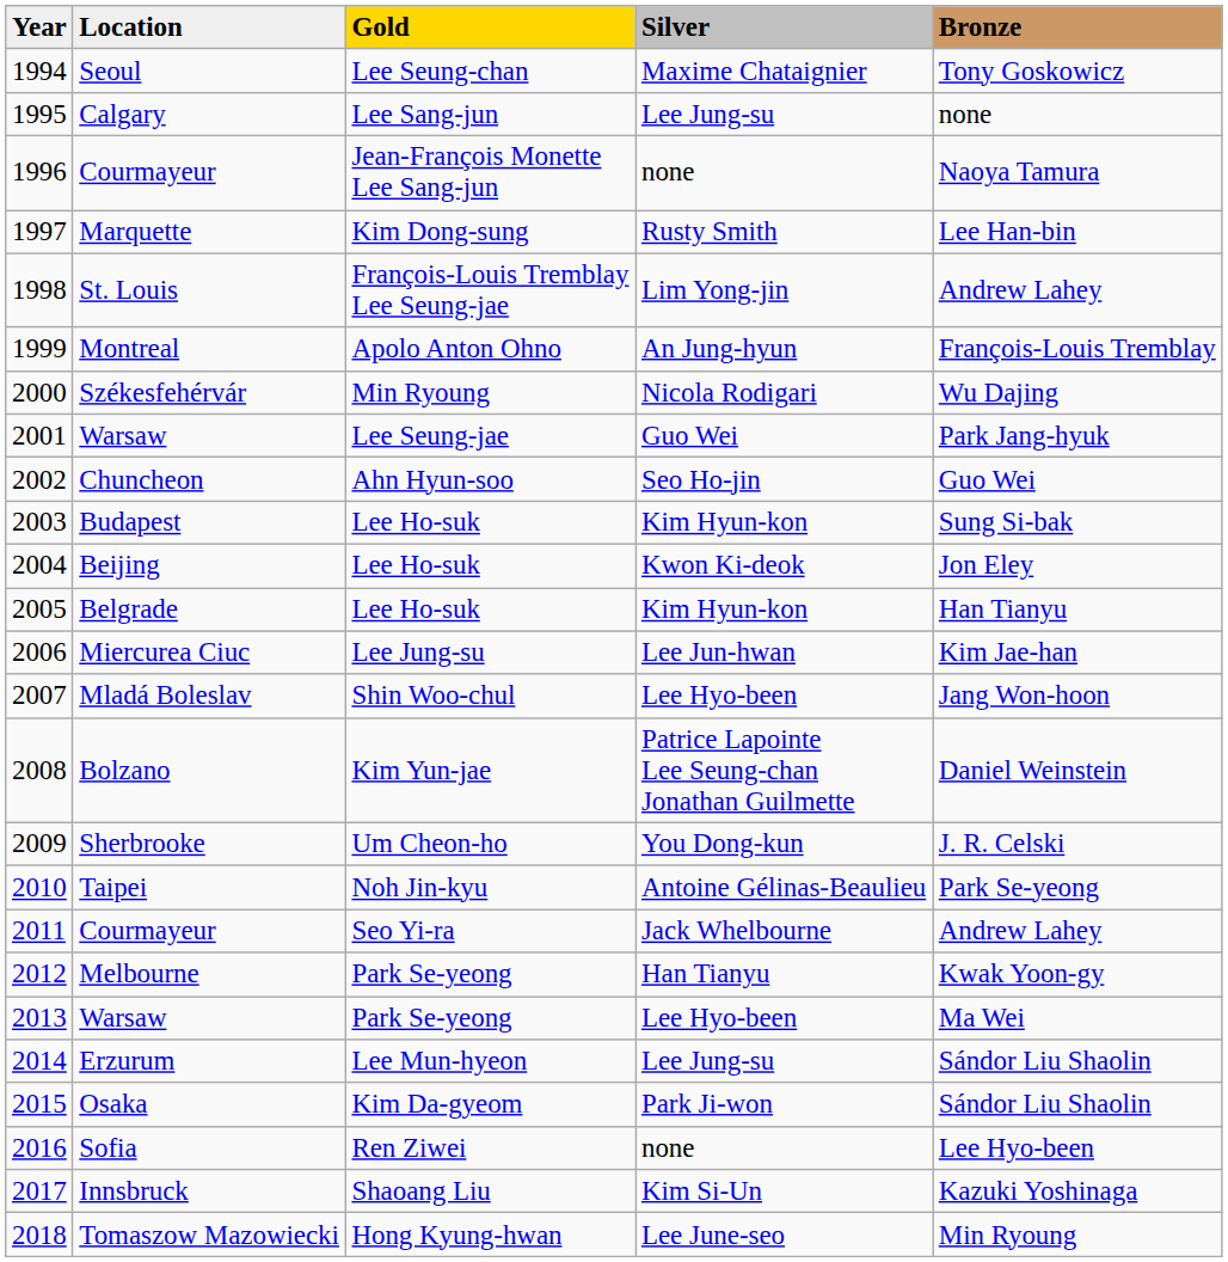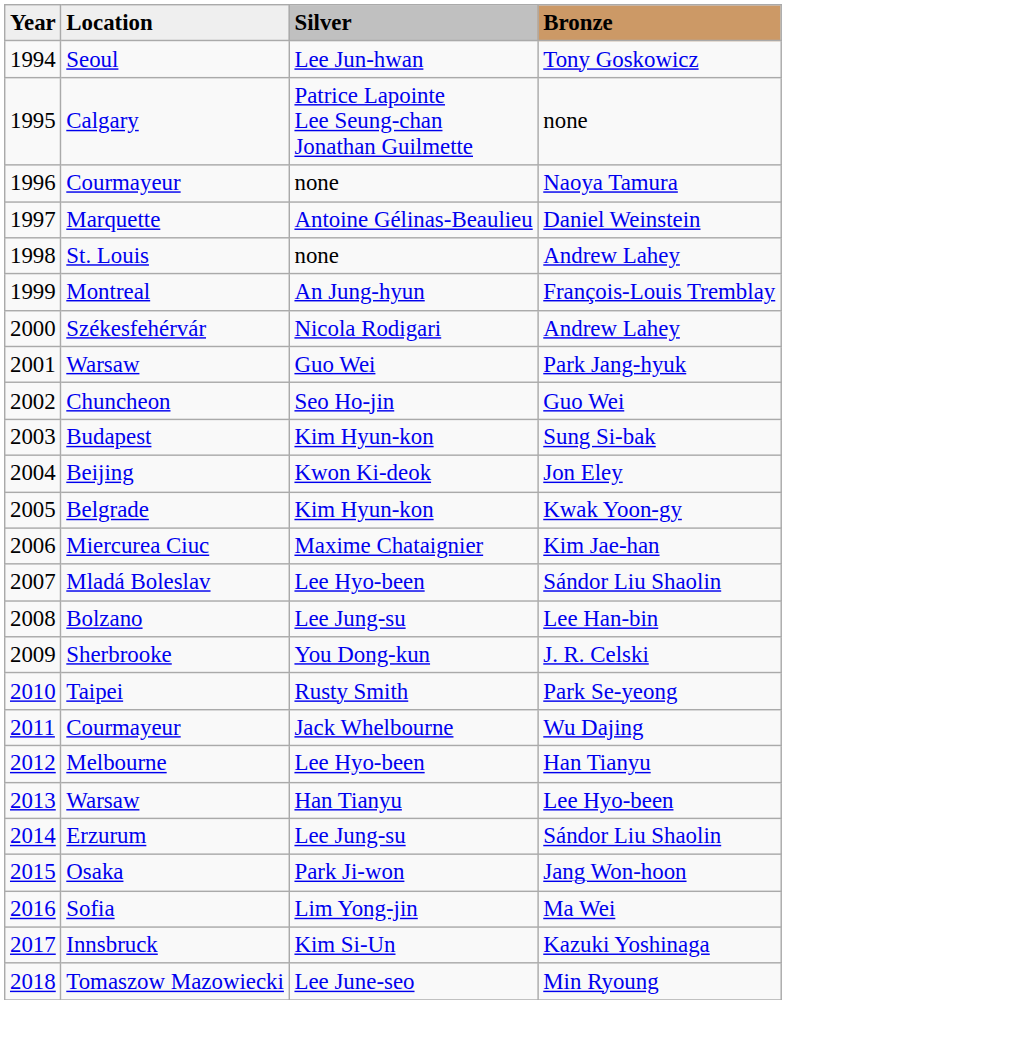 <table class="wikitable">
 <tr align="left" bgcolor="#efefef">
 <td><strong>Year</strong></td>
 <td><strong>Location</strong></td>
-<td bgcolor=gold><strong>Gold</strong></td>
 <td bgcolor=silver><strong>Silver</strong></td>
 <td bgcolor=cc9966><strong>Bronze</strong></td>
 </tr>
 <tr>
 <td>1994</td>
 <td> <a href='#'>Seoul</a></td>
-<td> <a href='#'>Lee Seung-chan</a></td>
-<td> <a href='#'>Maxime Chataignier</a></td>
+<td> <a href='#'>Lee Jun-hwan</a></td>
 <td> <a href='#'>Tony Goskowicz</a></td>
 </tr>
 <tr>
 <td>1995</td>
 <td> <a href='#'>Calgary</a></td>
-<td> <a href='#'>Lee Sang-jun</a></td>
-<td> <a href='#'>Lee Jung-su</a></td>
+<td> <a href='#'>Patrice Lapointe</a><br> <a href='#'>Lee Seung-chan</a><br> <a href='#'>Jonathan Guilmette</a></td>
 <td>none</td>
 </tr>
 <tr>
 <td>1996</td>
 <td> <a href='#'>Courmayeur</a></td>
-<td> <a href='#'>Jean-François Monette</a><br> <a href='#'>Lee Sang-jun</a></td>
 <td>none</td>
 <td> <a href='#'>Naoya Tamura</a></td>
 </tr>
 <tr>
 <td>1997</td>
 <td> <a href='#'>Marquette</a></td>
-<td> <a href='#'>Kim Dong-sung</a></td>
-<td> <a href='#'>Rusty Smith</a></td>
-<td> <a href='#'>Lee Han-bin</a></td>
+<td> <a href='#'>Antoine Gélinas-Beaulieu</a></td>
+<td> <a href='#'>Daniel Weinstein</a></td>
 </tr>
 <tr>
 <td>1998</td>
 <td> <a href='#'>St. Louis</a></td>
-<td> <a href='#'>François-Louis Tremblay</a><br> <a href='#'>Lee Seung-jae</a></td>
-<td> <a href='#'>Lim Yong-jin</a></td>
+<td>none</td>
 <td> <a href='#'>Andrew Lahey</a></td>
 </tr>
 <tr>
 <td>1999</td>
 <td> <a href='#'>Montreal</a></td>
-<td> <a href='#'>Apolo Anton Ohno</a></td>
 <td> <a href='#'>An Jung-hyun</a></td>
 <td> <a href='#'>François-Louis Tremblay</a></td>
 </tr>
 <tr>
 <td>2000</td>
 <td> <a href='#'>Székesfehérvár</a></td>
-<td> <a href='#'>Min Ryoung</a></td>
 <td> <a href='#'>Nicola Rodigari</a></td>
-<td> <a href='#'>Wu Dajing</a></td>
+<td> <a href='#'>Andrew Lahey</a></td>
 </tr>
 <tr>
 <td>2001</td>
 <td> <a href='#'>Warsaw</a></td>
-<td> <a href='#'>Lee Seung-jae</a></td>
 <td> <a href='#'>Guo Wei</a></td>
 <td> <a href='#'>Park Jang-hyuk</a></td>
 </tr>
 <tr>
 <td>2002</td>
 <td> <a href='#'>Chuncheon</a></td>
-<td> <a href='#'>Ahn Hyun-soo</a></td>
 <td> <a href='#'>Seo Ho-jin</a></td>
 <td> <a href='#'>Guo Wei</a></td>
 </tr>
 <tr>
 <td>2003</td>
 <td> <a href='#'>Budapest</a></td>
-<td> <a href='#'>Lee Ho-suk</a></td>
 <td> <a href='#'>Kim Hyun-kon</a></td>
 <td> <a href='#'>Sung Si-bak</a></td>
 </tr>
 <tr>
 <td>2004</td>
 <td> <a href='#'>Beijing</a></td>
-<td> <a href='#'>Lee Ho-suk</a></td>
 <td> <a href='#'>Kwon Ki-deok</a></td>
 <td> <a href='#'>Jon Eley</a></td>
 </tr>
 <tr>
 <td>2005</td>
 <td> <a href='#'>Belgrade</a></td>
-<td> <a href='#'>Lee Ho-suk</a></td>
 <td> <a href='#'>Kim Hyun-kon</a></td>
-<td> <a href='#'>Han Tianyu</a></td>
+<td> <a href='#'>Kwak Yoon-gy</a></td>
 </tr>
 <tr>
 <td>2006</td>
 <td> <a href='#'>Miercurea Ciuc</a></td>
-<td> <a href='#'>Lee Jung-su</a></td>
-<td> <a href='#'>Lee Jun-hwan</a></td>
+<td> <a href='#'>Maxime Chataignier</a></td>
 <td> <a href='#'>Kim Jae-han</a></td>
 </tr>
 <tr>
 <td>2007</td>
 <td> <a href='#'>Mladá Boleslav</a></td>
-<td> <a href='#'>Shin Woo-chul</a></td>
 <td> <a href='#'>Lee Hyo-been</a></td>
-<td> <a href='#'>Jang Won-hoon</a></td>
+<td> <a href='#'>Sándor Liu Shaolin</a></td>
 </tr>
 <tr>
 <td>2008</td>
 <td> <a href='#'>Bolzano</a></td>
-<td> <a href='#'>Kim Yun-jae</a></td>
-<td> <a href='#'>Patrice Lapointe</a><br> <a href='#'>Lee Seung-chan</a><br> <a href='#'>Jonathan Guilmette</a></td>
-<td> <a href='#'>Daniel Weinstein</a></td>
+<td> <a href='#'>Lee Jung-su</a></td>
+<td> <a href='#'>Lee Han-bin</a></td>
 </tr>
 <tr>
 <td>2009</td>
 <td> <a href='#'>Sherbrooke</a></td>
-<td> <a href='#'>Um Cheon-ho</a></td>
 <td> <a href='#'>You Dong-kun</a></td>
 <td> <a href='#'>J. R. Celski</a></td>
 </tr>
 <tr>
 <td><a href='#'>2010</a></td>
 <td> <a href='#'>Taipei</a></td>
-<td> <a href='#'>Noh Jin-kyu</a></td>
-<td> <a href='#'>Antoine Gélinas-Beaulieu</a></td>
+<td> <a href='#'>Rusty Smith</a></td>
 <td> <a href='#'>Park Se-yeong</a></td>
 </tr>
 <tr>
 <td><a href='#'>2011</a></td>
 <td> <a href='#'>Courmayeur</a></td>
-<td> <a href='#'>Seo Yi-ra</a></td>
 <td> <a href='#'>Jack Whelbourne</a></td>
-<td> <a href='#'>Andrew Lahey</a></td>
+<td> <a href='#'>Wu Dajing</a></td>
 </tr>
 <tr>
 <td><a href='#'>2012</a></td>
 <td> <a href='#'>Melbourne</a></td>
-<td> <a href='#'>Park Se-yeong</a></td>
+<td> <a href='#'>Lee Hyo-been</a></td>
 <td> <a href='#'>Han Tianyu</a></td>
-<td> <a href='#'>Kwak Yoon-gy</a></td>
 </tr>
 <tr>
 <td><a href='#'>2013</a></td>
 <td> <a href='#'>Warsaw</a></td>
-<td> <a href='#'>Park Se-yeong</a></td>
+<td> <a href='#'>Han Tianyu</a></td>
 <td> <a href='#'>Lee Hyo-been</a></td>
-<td> <a href='#'>Ma Wei</a></td>
 </tr>
 <tr>
 <td><a href='#'>2014</a></td>
 <td> <a href='#'>Erzurum</a></td>
-<td> <a href='#'>Lee Mun-hyeon</a></td>
 <td> <a href='#'>Lee Jung-su</a></td>
 <td> <a href='#'>Sándor Liu Shaolin</a></td>
 </tr>
 <tr>
 <td><a href='#'>2015</a></td>
 <td> <a href='#'>Osaka</a></td>
-<td> <a href='#'>Kim Da-gyeom</a></td>
 <td> <a href='#'>Park Ji-won</a></td>
-<td> <a href='#'>Sándor Liu Shaolin</a></td>
+<td> <a href='#'>Jang Won-hoon</a></td>
 </tr>
 <tr>
 <td><a href='#'>2016</a></td>
 <td> <a href='#'>Sofia</a></td>
-<td> <a href='#'>Ren Ziwei</a></td>
-<td>none</td>
-<td> <a href='#'>Lee Hyo-been</a></td>
+<td> <a href='#'>Lim Yong-jin</a></td>
+<td> <a href='#'>Ma Wei</a></td>
 </tr>
 <tr>
 <td><a href='#'>2017</a></td>
 <td> <a href='#'>Innsbruck</a></td>
-<td> <a href='#'>Shaoang Liu</a></td>
 <td> <a href='#'>Kim Si-Un</a></td>
 <td> <a href='#'>Kazuki Yoshinaga</a></td>
 </tr>
 <tr>
 <td><a href='#'>2018</a></td>
 <td> <a href='#'>Tomaszow Mazowiecki</a></td>
-<td> <a href='#'>Hong Kyung-hwan</a></td>
 <td> <a href='#'>Lee June-seo</a></td>
 <td> <a href='#'>Min Ryoung</a></td>
 </tr>
 </table>
